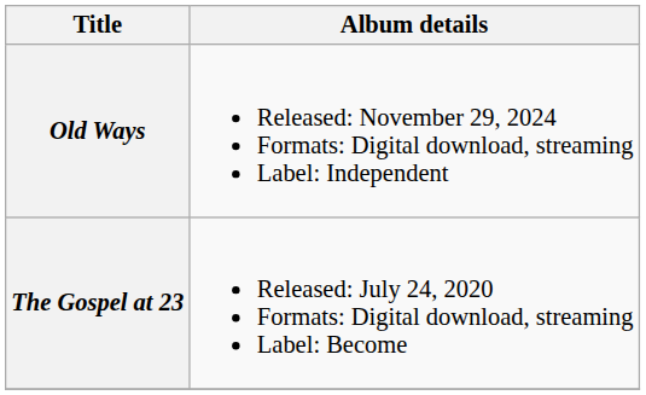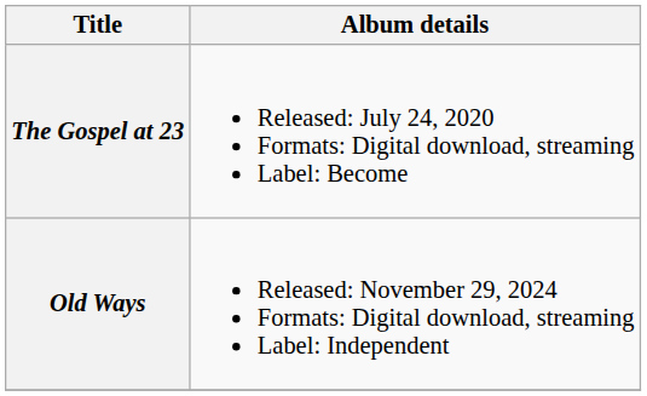 <table class="wikitable plainrowheaders">
 <tr>
 <th>Title</th>
 <th>Album details</th>
 </tr>
 <tr>
+<th scope="row"><em>The Gospel at 23</em></th>
+<td><br><ul><li>Released: July 24, 2020</li><li>Formats: Digital download, streaming</li><li>Label: Become</li></ul></td>
+</tr>
+<tr>
 <th scope="row"><em>Old Ways</em></th>
 <td><br><ul><li>Released: November 29, 2024</li><li>Formats: Digital download, streaming</li><li>Label: Independent</li></ul></td>
 </tr>
 <tr>
-<th scope="row"><em>The Gospel at 23</em></th>
-<td><br><ul><li>Released: July 24, 2020</li><li>Formats: Digital download, streaming</li><li>Label: Become</li></ul></td>
-</tr>
-<tr>
 </tr>
 </table>
